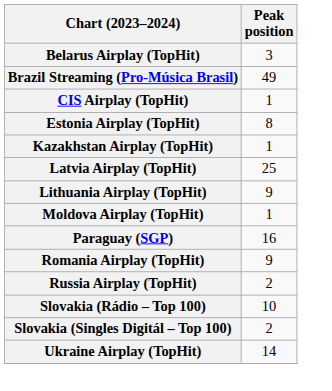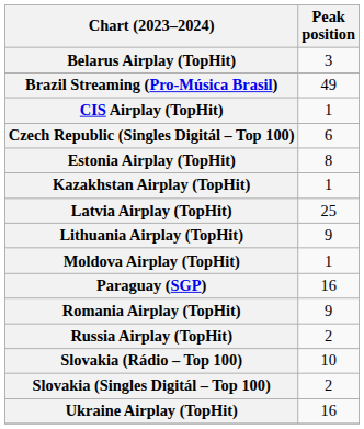 <table class="wikitable plainrowheaders sortable" style="text-align:center">
 <tr>
 <th scope="col">Chart (2023–2024)</th>
 <th scope="col">Peak<br>position</th>
 </tr>
 <tr>
 <th scope="row">Belarus Airplay (TopHit)</th>
 <td>3</td>
 </tr>
 <tr>
 <th scope="row">Brazil Streaming (<a href='#'>Pro-Música Brasil</a>)</th>
 <td>49</td>
 </tr>
 <tr>
 <th scope="row"><a href='#'>CIS</a> Airplay (TopHit)</th>
 <td>1</td>
+</tr>
+<tr>
+<th scope="row">Czech Republic (Singles Digitál – Top 100)</th>
+<td>6</td>
 </tr>
 <tr>
 <th scope="row">Estonia Airplay (TopHit)</th>
 <td>8</td>
 </tr>
 <tr>
 <th scope="row">Kazakhstan Airplay (TopHit)</th>
 <td>1</td>
 </tr>
 <tr>
 <th scope="row">Latvia Airplay (TopHit)</th>
 <td>25</td>
 </tr>
 <tr>
 <th scope="row">Lithuania Airplay (TopHit)</th>
 <td>9</td>
 </tr>
 <tr>
 <th scope="row">Moldova Airplay (TopHit)</th>
 <td>1</td>
 </tr>
 <tr>
 <th scope="row">Paraguay (<a href='#'>SGP</a>)</th>
 <td>16</td>
 </tr>
 <tr>
 <th scope="row">Romania Airplay (TopHit)</th>
 <td>9</td>
 </tr>
 <tr>
 <th scope="row">Russia Airplay (TopHit)</th>
 <td>2</td>
 </tr>
 <tr>
 <th scope="row">Slovakia (Rádio – Top 100)</th>
 <td>10</td>
 </tr>
 <tr>
 <th scope="row">Slovakia (Singles Digitál – Top 100)</th>
 <td>2</td>
 </tr>
 <tr>
 <th scope="row">Ukraine Airplay (TopHit)</th>
-<td>14</td>
+<td>16</td>
 </tr>
 <tr>
 </tr>
 </table>
